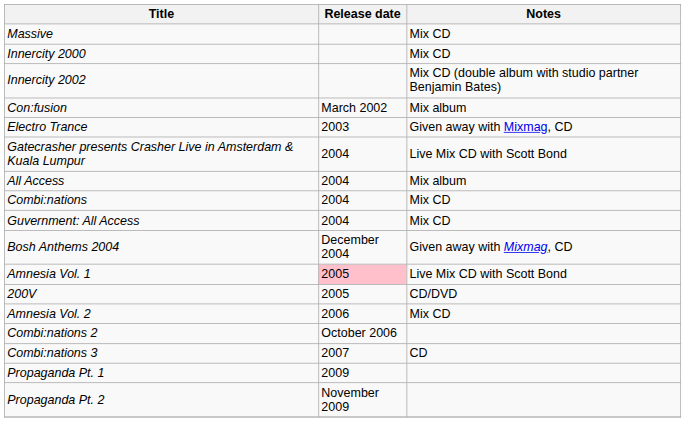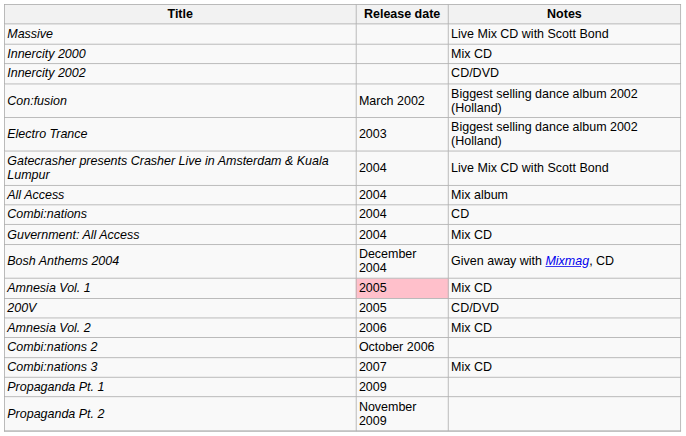 <table class="wikitable">
 <tr>
 <th>Title</th>
 <th>Release date</th>
 <th>Notes</th>
 </tr>
 <tr>
 <td><em>Massive</em></td>
 <td></td>
-<td>Mix CD</td>
+<td>Live Mix CD with Scott Bond</td>
 </tr>
 <tr>
 <td><em>Innercity 2000</em></td>
 <td></td>
 <td>Mix CD</td>
 </tr>
 <tr>
 <td><em>Innercity 2002</em></td>
 <td></td>
-<td>Mix CD (double album with studio partner Benjamin Bates)</td>
+<td>CD/DVD</td>
 </tr>
 <tr>
 <td><em>Con:fusion</em></td>
 <td>March 2002</td>
-<td>Mix album</td>
+<td>Biggest selling dance album 2002 (Holland)</td>
 </tr>
 <tr>
 <td><em>Electro Trance</em></td>
 <td>2003</td>
-<td>Given away with <a href='#'>Mixmag</a>, CD</td>
+<td>Biggest selling dance album 2002 (Holland)</td>
 </tr>
 <tr>
 <td><em>Gatecrasher presents Crasher Live in Amsterdam & Kuala Lumpur</em></td>
 <td>2004</td>
 <td>Live Mix CD with Scott Bond</td>
 </tr>
 <tr>
 <td><em>All Access</em></td>
 <td>2004</td>
 <td>Mix album</td>
 </tr>
 <tr>
 <td><em>Combi:nations</em></td>
 <td>2004</td>
-<td>Mix CD</td>
+<td>CD</td>
 </tr>
 <tr>
 <td><em>Guvernment: All Access</em></td>
 <td>2004</td>
 <td>Mix CD</td>
 </tr>
 <tr>
 <td><em>Bosh Anthems 2004</em></td>
 <td>December 2004</td>
 <td>Given away with <em><a href='#'>Mixmag</a></em>, CD</td>
 </tr>
 <tr>
 <td><em>Amnesia Vol. 1</em></td>
 <td style="background: pink;">2005</td>
-<td>Live Mix CD with Scott Bond</td>
+<td>Mix CD</td>
 </tr>
 <tr>
 <td><em>200V</em></td>
 <td>2005</td>
 <td>CD/DVD</td>
 </tr>
 <tr>
 <td><em>Amnesia Vol. 2</em></td>
 <td>2006</td>
 <td>Mix CD</td>
 </tr>
 <tr>
 <td><em>Combi:nations 2</em></td>
 <td>October 2006</td>
 <td></td>
 </tr>
 <tr>
 <td><em>Combi:nations 3</em></td>
 <td>2007</td>
-<td>CD</td>
+<td>Mix CD</td>
 </tr>
 <tr>
 <td><em>Propaganda Pt. 1</em></td>
 <td>2009</td>
 <td></td>
 </tr>
 <tr>
 <td><em>Propaganda Pt. 2</em></td>
 <td>November 2009</td>
 <td></td>
 </tr>
 <tr>
 </tr>
 </table>
